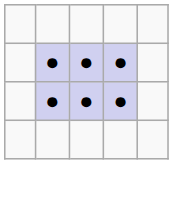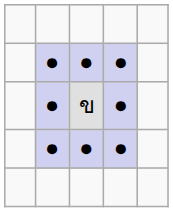 <table border="1" class="wikitable" style="width:107px; font-size:95%;">
 <tr style="text-align:center;">
 <td width="20"> </td>
 <td width="20"> </td>
 <td width="20"> </td>
 <td width="20"> </td>
 <td width="20"> </td>
 </tr>
 <tr style="text-align:center;">
 <td> </td>
 <td style="background:#D0D0F0;">●</td>
 <td style="background:#D0D0F0;">●</td>
 <td style="background:#D0D0F0;">●</td>
 <td> </td>
 </tr>
 <tr style="text-align:center;">
 <td> </td>
 <td style="background:#D0D0F0;">●</td>
+<td style="background:#E0E0E0;">ข</td>
+<td style="background:#D0D0F0;">●</td>
+<td> </td>
+</tr>
+<tr style="text-align:center;">
+<td> </td>
+<td style="background:#D0D0F0;">●</td>
 <td style="background:#D0D0F0;">●</td>
 <td style="background:#D0D0F0;">●</td>
 <td> </td>
 </tr>
 <tr style="text-align:center;">
 <td> </td>
 <td> </td>
 <td> </td>
 <td> </td>
 <td> </td>
 </tr>
 </table>
